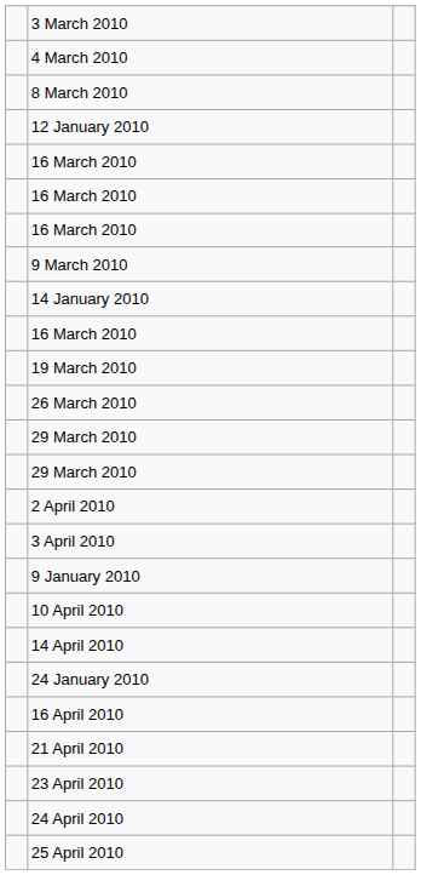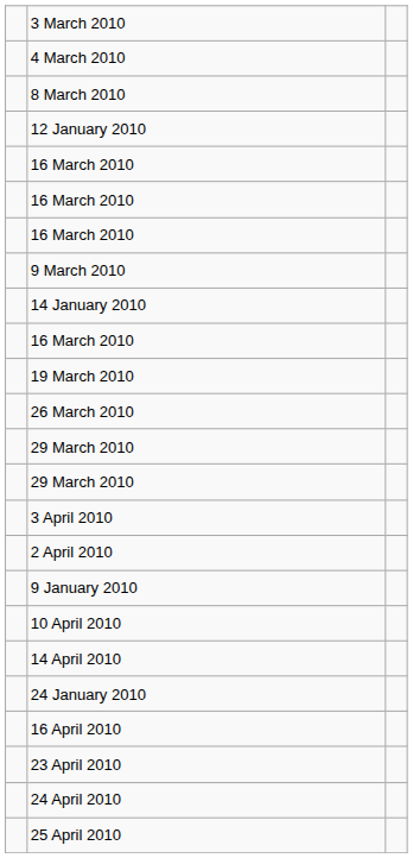 <table class="wikitable" style="font-size: 80%; float: left; width: 26em; margin-right: 1em; height: 700px">
 <tr>
 <td></td>
 <td>3 March 2010</td>
 <td></td>
 </tr>
 <tr>
 <td></td>
 <td>4 March 2010</td>
 <td></td>
 </tr>
 <tr>
 <td></td>
 <td>8 March 2010</td>
 <td></td>
 </tr>
 <tr>
 <td></td>
 <td>12 January 2010</td>
 <td></td>
 </tr>
 <tr>
 <td></td>
 <td>16 March 2010</td>
 <td></td>
 </tr>
 <tr>
 <td></td>
 <td>16 March 2010</td>
 <td></td>
 </tr>
 <tr>
 <td></td>
 <td>16 March 2010</td>
 <td></td>
 </tr>
 <tr>
 <td></td>
 <td>9 March 2010</td>
 <td></td>
 </tr>
 <tr>
 <td></td>
 <td>14 January 2010</td>
 <td></td>
 </tr>
 <tr>
 <td></td>
 <td>16 March 2010</td>
 <td></td>
 </tr>
 <tr>
 <td></td>
 <td>19 March 2010</td>
 <td></td>
 </tr>
 <tr>
 <td></td>
 <td>26 March 2010</td>
 <td></td>
 </tr>
 <tr>
 <td></td>
 <td>29 March 2010</td>
 <td></td>
 </tr>
 <tr>
 <td></td>
 <td>29 March 2010</td>
 <td></td>
 </tr>
 <tr>
 <td></td>
-<td>2 April 2010</td>
+<td>3 April 2010</td>
 <td></td>
 </tr>
 <tr>
 <td></td>
-<td>3 April 2010</td>
+<td>2 April 2010</td>
 <td></td>
 </tr>
 <tr>
 <td></td>
 <td>9 January 2010</td>
 <td></td>
 </tr>
 <tr>
 <td></td>
 <td>10 April 2010</td>
 <td></td>
 </tr>
 <tr>
 <td></td>
 <td>14 April 2010</td>
 <td></td>
 </tr>
 <tr>
 <td></td>
 <td>24 January 2010</td>
 <td></td>
 </tr>
 <tr>
 <td></td>
 <td>16 April 2010</td>
 <td></td>
 </tr>
 <tr>
 <td></td>
-<td>21 April 2010</td>
-<td></td>
-</tr>
-<tr>
-<td></td>
 <td>23 April 2010</td>
 <td></td>
 </tr>
 <tr>
 <td></td>
 <td>24 April 2010</td>
 <td></td>
 </tr>
 <tr>
 <td></td>
 <td>25 April 2010</td>
 <td></td>
 </tr>
 </table>
